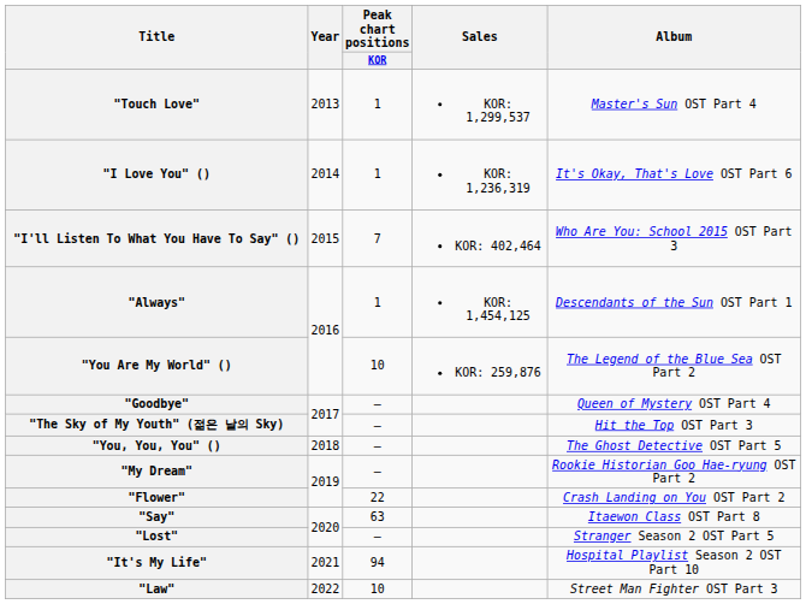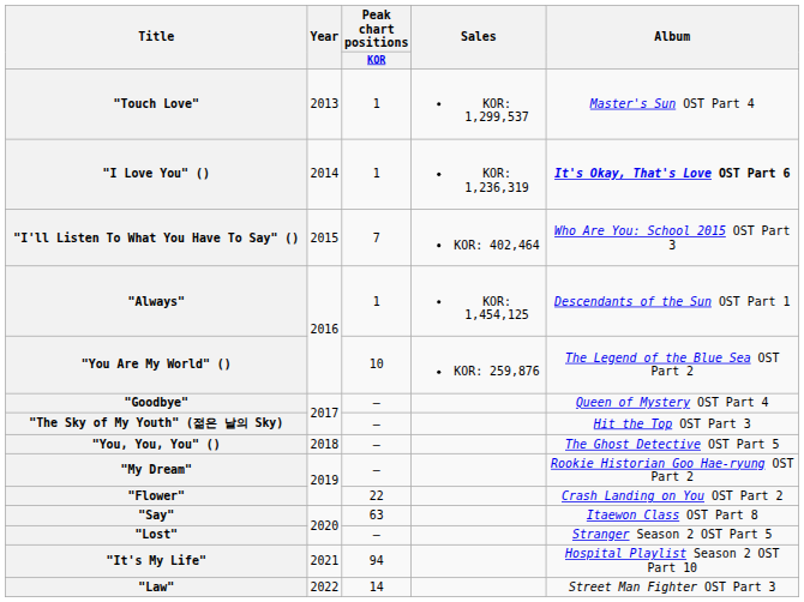 <table class="wikitable plainrowheaders" style="text-align:center;">
 <tr>
 <th scope="col" rowspan="2" style="width:25em;">Title</th>
 <th scope="col" rowspan="2">Year</th>
 <th scope="col" colspan="1">Peak chart positions</th>
 <th scope="col" rowspan="2">Sales</th>
 <th scope="col" rowspan="2">Album</th>
 </tr>
 <tr>
 <th scope="col" style="width:2.5em;font-size:85%"><a href='#'>KOR</a><br></th>
 </tr>
 <tr>
 <th scope="row">"Touch Love"</th>
 <td>2013</td>
 <td>1</td>
 <td><br><ul><li>KOR: 1,299,537</li></ul></td>
 <td><em><a href='#'>Master's Sun</a></em> OST Part 4</td>
 </tr>
 <tr>
 <th scope="row">"I Love You" ()</th>
 <td>2014</td>
 <td>1</td>
 <td><br><ul><li>KOR: 1,236,319</li></ul></td>
-<td><em><a href='#'>It's Okay, That's Love</a></em> OST Part 6</td>
+<td><strong><em><a href='#'>It's Okay, That's Love</a></em> OST Part 6</strong></td>
 </tr>
 <tr>
 <th scope="row">"I'll Listen To What You Have To Say" ()</th>
 <td>2015</td>
 <td>7</td>
 <td><br><ul><li>KOR: 402,464</li></ul></td>
 <td><em><a href='#'>Who Are You: School 2015</a></em> OST Part 3</td>
 </tr>
 <tr>
 <th scope="row">"Always"</th>
 <td rowspan="2">2016</td>
 <td>1</td>
 <td><br><ul><li>KOR: 1,454,125</li></ul></td>
 <td><em><a href='#'>Descendants of the Sun</a></em> OST Part 1</td>
 </tr>
 <tr>
 <th scope="row">"You Are My World" ()</th>
 <td>10</td>
 <td><br><ul><li>KOR: 259,876</li></ul></td>
 <td><em><a href='#'>The Legend of the Blue Sea</a></em> OST Part 2</td>
 </tr>
 <tr>
 <th scope="row">"Goodbye" </th>
 <td rowspan="2">2017</td>
 <td>—</td>
 <td></td>
 <td><em><a href='#'>Queen of Mystery</a></em> OST Part 4</td>
 </tr>
 <tr>
 <th scope="row">"The Sky of My Youth" (젊은 날의 Sky)</th>
 <td>—</td>
 <td></td>
 <td><em><a href='#'>Hit the Top</a></em> OST Part 3</td>
 </tr>
 <tr>
 <th scope="row">"You, You, You" ()</th>
 <td>2018</td>
 <td>—</td>
 <td></td>
 <td><em><a href='#'>The Ghost Detective</a></em> OST Part 5</td>
 </tr>
 <tr>
 <th scope="row">"My Dream"</th>
 <td rowspan="2">2019</td>
 <td>—</td>
 <td></td>
 <td><em><a href='#'>Rookie Historian Goo Hae-ryung</a></em> OST Part 2</td>
 </tr>
 <tr>
 <th scope="row">"Flower"</th>
 <td>22</td>
 <td></td>
 <td><em><a href='#'>Crash Landing on You</a></em> OST Part 2</td>
 </tr>
 <tr>
 <th scope="row">"Say"</th>
 <td rowspan="2">2020</td>
 <td>63</td>
 <td></td>
 <td><em><a href='#'>Itaewon Class</a></em> OST Part 8</td>
 </tr>
 <tr>
 <th scope="row">"Lost"</th>
 <td>—</td>
 <td></td>
 <td><em><a href='#'>Stranger</a></em> Season 2 OST Part 5</td>
 </tr>
 <tr>
 <th scope="row">"It's My Life"</th>
 <td>2021</td>
 <td>94</td>
 <td></td>
 <td><em><a href='#'>Hospital Playlist</a></em> Season 2 OST Part 10</td>
 </tr>
 <tr>
 <th scope="row">"Law"<br></th>
 <td>2022</td>
-<td>10</td>
+<td>14</td>
 <td></td>
 <td><em>Street Man Fighter</em> OST Part 3</td>
 </tr>
 </table>
